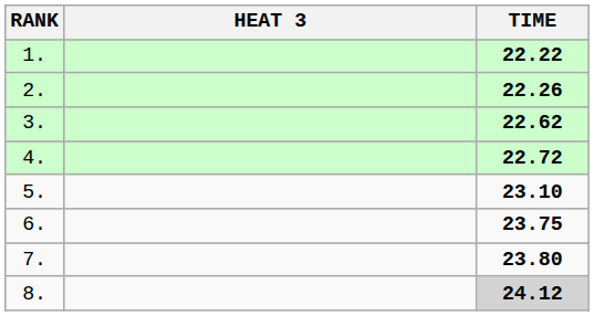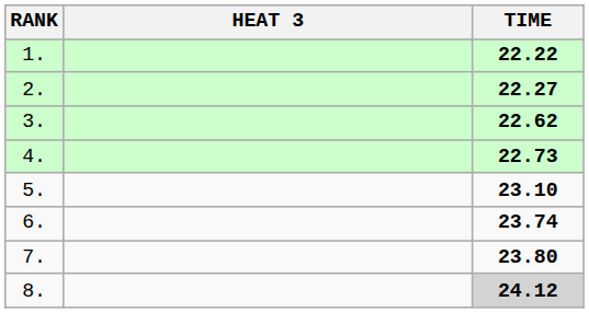 <table class="wikitable" style="border-collapse: collapse; font-size: 90%;">
 <tr>
 <th>RANK</th>
 <th style="width: 20em">HEAT 3</th>
 <th style="width: 5em">TIME</th>
 </tr>
 <tr style="background:#ccffcc;">
 <td align="center">1.</td>
 <td></td>
 <td align="center"><strong>22.22</strong></td>
 </tr>
 <tr style="background:#ccffcc;">
 <td align="center">2.</td>
 <td></td>
-<td align="center"><strong>22.26</strong></td>
+<td align="center"><strong>22.27</strong></td>
 </tr>
 <tr style="background:#ccffcc;">
 <td align="center">3.</td>
 <td></td>
 <td align="center"><strong>22.62</strong></td>
 </tr>
 <tr style="background:#ccffcc;">
 <td align="center">4.</td>
 <td></td>
-<td align="center"><strong>22.72</strong></td>
+<td align="center"><strong>22.73</strong></td>
 </tr>
 <tr>
 <td align="center">5.</td>
 <td></td>
 <td align="center"><strong>23.10</strong></td>
 </tr>
 <tr>
 <td align="center">6.</td>
 <td></td>
-<td align="center"><strong>23.75</strong></td>
+<td align="center"><strong>23.74</strong></td>
 </tr>
 <tr>
 <td align="center">7.</td>
 <td></td>
 <td align="center"><strong>23.80</strong></td>
 </tr>
 <tr>
 <td align="center">8.</td>
 <td></td>
 <td align="center" style="background: lightgrey;"><strong>24.12</strong></td>
 </tr>
 </table>
